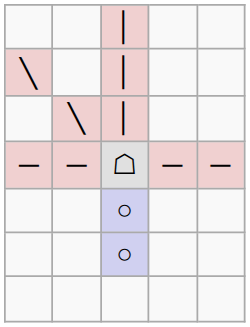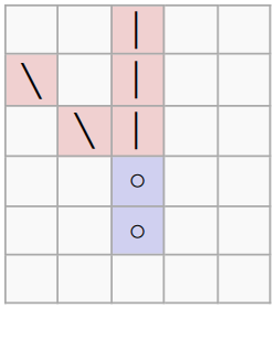 <table border="1" class="wikitable">
 <tr align=center>
 <td width="20"> </td>
 <td width="20"> </td>
 <td width="20" style="background:#f0d0d0;">│</td>
 <td width="20"> </td>
 <td width="20"> </td>
 </tr>
 <tr align=center>
 <td style="background:#f0d0d0;">╲</td>
 <td> </td>
 <td style="background:#f0d0d0;">│</td>
 <td> </td>
 <td> </td>
 </tr>
 <tr align=center>
 <td> </td>
 <td style="background:#f0d0d0;">╲</td>
 <td style="background:#f0d0d0;">│</td>
 <td> </td>
 <td> </td>
 </tr>
 <tr align=center>
-<td style="background:#f0d0d0;">─</td>
-<td style="background:#f0d0d0;">─</td>
-<td style="background:#e0e0e0;">☖</td>
-<td style="background:#f0d0d0;">─</td>
-<td style="background:#f0d0d0;">─</td>
-</tr>
-<tr align=center>
 <td> </td>
 <td> </td>
 <td style="background:#d0d0f0;">○</td>
 <td> </td>
 <td> </td>
 </tr>
 <tr align=center>
 <td> </td>
 <td> </td>
 <td style="background:#d0d0f0;">○</td>
 <td> </td>
 <td> </td>
 </tr>
 <tr align=center>
 <td> </td>
 <td> </td>
 <td> </td>
 <td> </td>
 <td> </td>
 </tr>
 </table>
